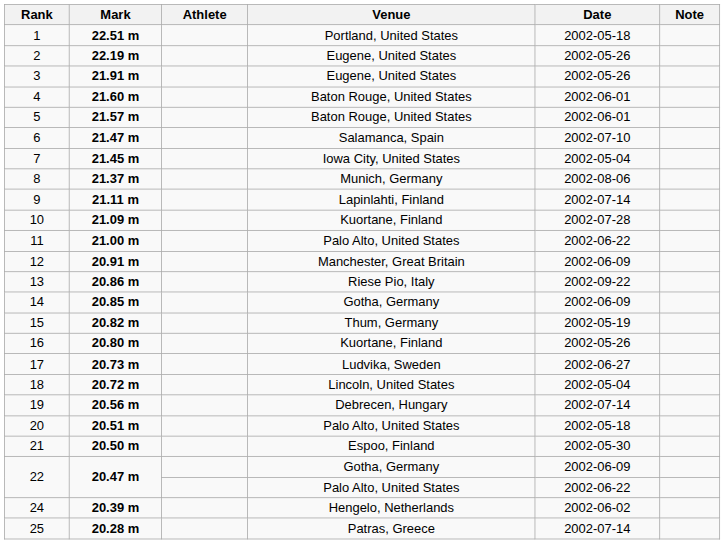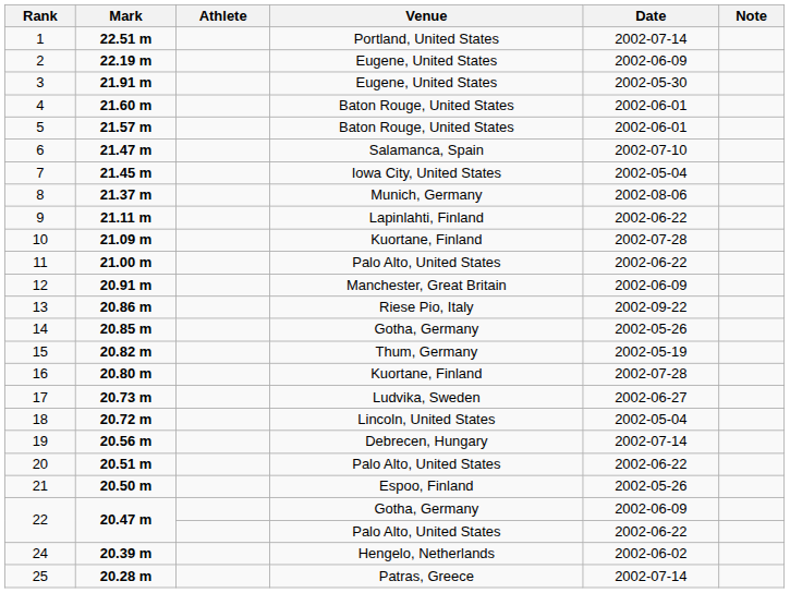 <table class="wikitable" style="text-align:center; width:100%">
 <tr>
 <th>Rank</th>
 <th>Mark</th>
 <th>Athlete</th>
 <th>Venue</th>
 <th>Date</th>
 <th>Note</th>
 </tr>
 <tr>
 <td>1</td>
 <td><strong>22.51 m</strong></td>
 <td align=left></td>
 <td>Portland, United States</td>
-<td>2002-05-18</td>
+<td>2002-07-14</td>
 <td></td>
 </tr>
 <tr>
 <td>2</td>
 <td><strong>22.19 m</strong></td>
 <td align=left></td>
 <td>Eugene, United States</td>
-<td>2002-05-26</td>
+<td>2002-06-09</td>
 <td></td>
 </tr>
 <tr>
 <td>3</td>
 <td><strong>21.91 m</strong></td>
 <td align=left></td>
 <td>Eugene, United States</td>
-<td>2002-05-26</td>
+<td>2002-05-30</td>
 <td></td>
 </tr>
 <tr>
 <td>4</td>
 <td><strong>21.60 m</strong></td>
 <td align=left></td>
 <td>Baton Rouge, United States</td>
 <td>2002-06-01</td>
 <td></td>
 </tr>
 <tr>
 <td>5</td>
 <td><strong>21.57 m</strong></td>
 <td align=left></td>
 <td>Baton Rouge, United States</td>
 <td>2002-06-01</td>
 <td></td>
 </tr>
 <tr>
 <td>6</td>
 <td><strong>21.47 m</strong></td>
 <td align=left></td>
 <td>Salamanca, Spain</td>
 <td>2002-07-10</td>
 <td></td>
 </tr>
 <tr>
 <td>7</td>
 <td><strong>21.45 m</strong></td>
 <td align=left></td>
 <td>Iowa City, United States</td>
 <td>2002-05-04</td>
 <td></td>
 </tr>
 <tr>
 <td>8</td>
 <td><strong>21.37 m</strong></td>
 <td align=left></td>
 <td>Munich, Germany</td>
 <td>2002-08-06</td>
 <td></td>
 </tr>
 <tr>
 <td>9</td>
 <td><strong>21.11 m</strong></td>
 <td align=left></td>
 <td>Lapinlahti, Finland</td>
-<td>2002-07-14</td>
+<td>2002-06-22</td>
 <td></td>
 </tr>
 <tr>
 <td>10</td>
 <td><strong>21.09 m</strong></td>
 <td align=left></td>
 <td>Kuortane, Finland</td>
 <td>2002-07-28</td>
 <td></td>
 </tr>
 <tr>
 <td>11</td>
 <td><strong>21.00 m</strong></td>
 <td align=left></td>
 <td>Palo Alto, United States</td>
 <td>2002-06-22</td>
 </tr>
 <tr>
 <td>12</td>
 <td><strong>20.91 m</strong></td>
 <td align=left></td>
 <td>Manchester, Great Britain</td>
 <td>2002-06-09</td>
 <td></td>
 </tr>
 <tr>
 <td>13</td>
 <td><strong>20.86 m</strong></td>
 <td align=left></td>
 <td>Riese Pio, Italy</td>
 <td>2002-09-22</td>
 <td></td>
 </tr>
 <tr>
 <td>14</td>
 <td><strong>20.85 m</strong></td>
 <td align=left></td>
 <td>Gotha, Germany</td>
-<td>2002-06-09</td>
+<td>2002-05-26</td>
 <td></td>
 </tr>
 <tr>
 <td>15</td>
 <td><strong>20.82 m</strong></td>
 <td align=left></td>
 <td>Thum, Germany</td>
 <td>2002-05-19</td>
 <td></td>
 </tr>
 <tr>
 <td>16</td>
 <td><strong>20.80 m</strong></td>
 <td align=left></td>
 <td>Kuortane, Finland</td>
-<td>2002-05-26</td>
+<td>2002-07-28</td>
 <td></td>
 </tr>
 <tr>
 <td>17</td>
 <td><strong>20.73 m</strong></td>
 <td align=left></td>
 <td>Ludvika, Sweden</td>
 <td>2002-06-27</td>
 <td></td>
 </tr>
 <tr>
 <td>18</td>
 <td><strong>20.72 m</strong></td>
 <td align=left></td>
 <td>Lincoln, United States</td>
 <td>2002-05-04</td>
 <td></td>
 </tr>
 <tr>
 <td>19</td>
 <td><strong>20.56 m</strong></td>
 <td align=left></td>
 <td>Debrecen, Hungary</td>
 <td>2002-07-14</td>
 <td></td>
 </tr>
 <tr>
 <td>20</td>
 <td><strong>20.51 m</strong></td>
 <td align=left></td>
 <td>Palo Alto, United States</td>
-<td>2002-05-18</td>
+<td>2002-06-22</td>
 <td></td>
 </tr>
 <tr>
 <td>21</td>
 <td><strong>20.50 m</strong></td>
 <td align=left></td>
 <td>Espoo, Finland</td>
-<td>2002-05-30</td>
+<td>2002-05-26</td>
 <td></td>
 </tr>
 <tr>
 <td rowspan=2>22</td>
 <td rowspan=2><strong>20.47 m</strong></td>
 <td align=left></td>
 <td>Gotha, Germany</td>
 <td>2002-06-09</td>
 <td></td>
 </tr>
 <tr>
 <td align=left></td>
 <td>Palo Alto, United States</td>
 <td>2002-06-22</td>
 <td></td>
 </tr>
 <tr>
 <td>24</td>
 <td><strong>20.39 m</strong></td>
 <td align=left></td>
 <td>Hengelo, Netherlands</td>
 <td>2002-06-02</td>
 <td></td>
 </tr>
 <tr>
 <td>25</td>
 <td><strong>20.28 m</strong></td>
 <td align=left></td>
 <td>Patras, Greece</td>
 <td>2002-07-14</td>
 <td></td>
 </tr>
 </table>
